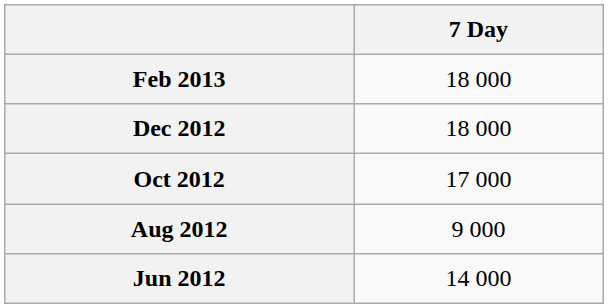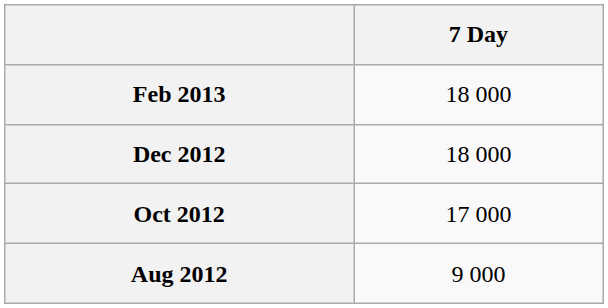 <table class="wikitable sortable" style="text-align:center; width:400px; height:200px;">
 <tr>
 <th></th>
 <th>7 Day</th>
 </tr>
 <tr>
 <th scope="row">Feb 2013</th>
 <td>18 000</td>
 </tr>
 <tr>
 <th scope="row">Dec 2012</th>
 <td>18 000</td>
 </tr>
 <tr>
 <th scope="row">Oct 2012</th>
 <td>17 000</td>
 </tr>
 <tr>
 <th scope="row">Aug 2012</th>
 <td>9 000</td>
 </tr>
-<tr>
-<th scope="row">Jun 2012</th>
-<td>14 000</td>
-</tr>
 </table>
